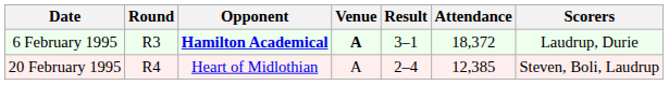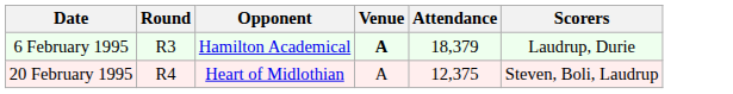 <table class="wikitable sortable" style="font-size:100%; text-align:center">
 <tr>
 <th>Date</th>
 <th>Round</th>
 <th>Opponent</th>
 <th>Venue</th>
-<th>Result</th>
 <th>Attendance</th>
 <th>Scorers</th>
 </tr>
 <tr bgcolor = "#EEFFEE">
 <td>6 February 1995</td>
 <td>R3</td>
-<td><strong><a href='#'>Hamilton Academical</a></strong></td>
+<td><a href='#'>Hamilton Academical</a></td>
 <td><strong>A</strong></td>
-<td>3–1</td>
-<td>18,372</td>
+<td>18,379</td>
 <td>Laudrup, Durie</td>
 </tr>
 <tr bgcolor = "#FFEEEE">
 <td>20 February 1995</td>
 <td>R4</td>
 <td><a href='#'>Heart of Midlothian</a></td>
 <td>A</td>
-<td>2–4</td>
-<td>12,385</td>
+<td>12,375</td>
 <td>Steven, Boli, Laudrup</td>
 </tr>
 </table>
